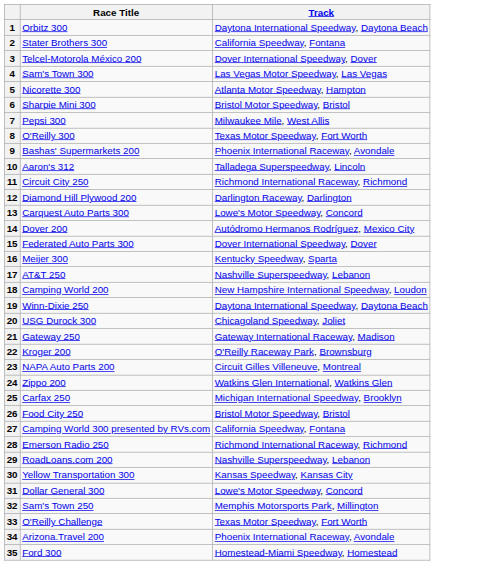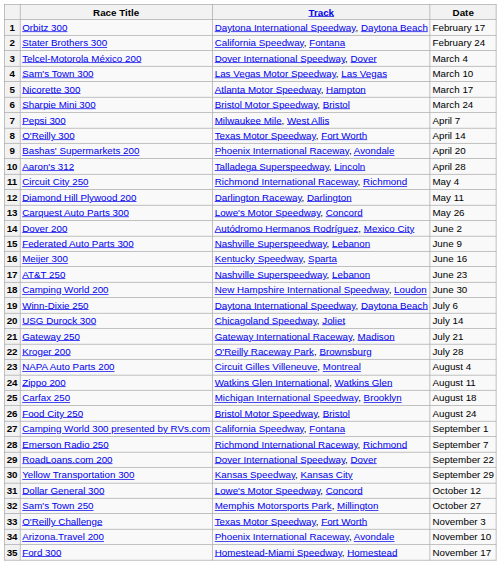 <table class="wikitable" style="font-size:85%">
 <tr>
 <th></th>
 <th>Race Title</th>
 <th><a href='#'>Track</a></th>
+<th>Date</th>
 </tr>
 <tr>
 <th>1</th>
 <td><a href='#'>Orbitz 300</a></td>
 <td><a href='#'>Daytona International Speedway</a>, <a href='#'>Daytona Beach</a></td>
+<td>February 17</td>
 </tr>
 <tr>
 <th>2</th>
 <td><a href='#'>Stater Brothers 300</a></td>
 <td><a href='#'>California Speedway</a>, <a href='#'>Fontana</a></td>
+<td>February 24</td>
 </tr>
 <tr>
 <th>3</th>
 <td><a href='#'>Telcel-Motorola México 200</a></td>
 <td><a href='#'>Dover International Speedway</a>, <a href='#'>Dover</a></td>
+<td>March 4</td>
 </tr>
 <tr>
 <th>4</th>
 <td><a href='#'>Sam's Town 300</a></td>
 <td><a href='#'>Las Vegas Motor Speedway</a>, <a href='#'>Las Vegas</a></td>
+<td>March 10</td>
 </tr>
 <tr>
 <th>5</th>
 <td><a href='#'>Nicorette 300</a></td>
 <td><a href='#'>Atlanta Motor Speedway</a>, <a href='#'>Hampton</a></td>
+<td>March 17</td>
 </tr>
 <tr>
 <th>6</th>
 <td><a href='#'>Sharpie Mini 300</a></td>
 <td><a href='#'>Bristol Motor Speedway</a>, <a href='#'>Bristol</a></td>
+<td>March 24</td>
 </tr>
 <tr>
 <th>7</th>
 <td><a href='#'>Pepsi 300</a></td>
 <td><a href='#'>Milwaukee Mile</a>, <a href='#'>West Allis</a></td>
+<td>April 7</td>
 </tr>
 <tr>
 <th>8</th>
 <td><a href='#'>O'Reilly 300</a></td>
 <td><a href='#'>Texas Motor Speedway</a>, <a href='#'>Fort Worth</a></td>
+<td>April 14</td>
 </tr>
 <tr>
 <th>9</th>
 <td><a href='#'>Bashas' Supermarkets 200</a></td>
 <td><a href='#'>Phoenix International Raceway</a>, <a href='#'>Avondale</a></td>
+<td>April 20</td>
 </tr>
 <tr>
 <th>10</th>
 <td><a href='#'>Aaron's 312</a></td>
 <td><a href='#'>Talladega Superspeedway</a>, <a href='#'>Lincoln</a></td>
+<td>April 28</td>
 </tr>
 <tr>
 <th>11</th>
 <td><a href='#'>Circuit City 250</a></td>
 <td><a href='#'>Richmond International Raceway</a>, <a href='#'>Richmond</a></td>
+<td>May 4</td>
 </tr>
 <tr>
 <th>12</th>
 <td><a href='#'>Diamond Hill Plywood 200</a></td>
 <td><a href='#'>Darlington Raceway</a>, <a href='#'>Darlington</a></td>
+<td>May 11</td>
 </tr>
 <tr>
 <th>13</th>
 <td><a href='#'>Carquest Auto Parts 300</a></td>
 <td><a href='#'>Lowe's Motor Speedway</a>, <a href='#'>Concord</a></td>
+<td>May 26</td>
 </tr>
 <tr>
 <th>14</th>
 <td><a href='#'>Dover 200</a></td>
 <td><a href='#'>Autódromo Hermanos Rodríguez</a>, <a href='#'>Mexico City</a></td>
+<td>June 2</td>
 </tr>
 <tr>
 <th>15</th>
 <td><a href='#'>Federated Auto Parts 300</a></td>
-<td><a href='#'>Dover International Speedway</a>, <a href='#'>Dover</a></td>
+<td><a href='#'>Nashville Superspeedway</a>, <a href='#'>Lebanon</a></td>
+<td>June 9</td>
 </tr>
 <tr>
 <th>16</th>
 <td><a href='#'>Meijer 300</a></td>
 <td><a href='#'>Kentucky Speedway</a>, <a href='#'>Sparta</a></td>
+<td>June 16</td>
 </tr>
 <tr>
 <th>17</th>
 <td><a href='#'>AT&T 250</a></td>
 <td><a href='#'>Nashville Superspeedway</a>, <a href='#'>Lebanon</a></td>
+<td>June 23</td>
 </tr>
 <tr>
 <th>18</th>
 <td><a href='#'>Camping World 200</a></td>
 <td><a href='#'>New Hampshire International Speedway</a>, <a href='#'>Loudon</a></td>
+<td>June 30</td>
 </tr>
 <tr>
 <th>19</th>
 <td><a href='#'>Winn-Dixie 250</a></td>
 <td><a href='#'>Daytona International Speedway</a>, <a href='#'>Daytona Beach</a></td>
+<td>July 6</td>
 </tr>
 <tr>
 <th>20</th>
 <td><a href='#'>USG Durock 300</a></td>
 <td><a href='#'>Chicagoland Speedway</a>, <a href='#'>Joliet</a></td>
+<td>July 14</td>
 </tr>
 <tr>
 <th>21</th>
 <td><a href='#'>Gateway 250</a></td>
 <td><a href='#'>Gateway International Raceway</a>, <a href='#'>Madison</a></td>
+<td>July 21</td>
 </tr>
 <tr>
 <th>22</th>
 <td><a href='#'>Kroger 200</a></td>
 <td><a href='#'>O'Reilly Raceway Park</a>, <a href='#'>Brownsburg</a></td>
+<td>July 28</td>
 </tr>
 <tr>
 <th>23</th>
 <td><a href='#'>NAPA Auto Parts 200</a></td>
 <td><a href='#'>Circuit Gilles Villeneuve</a>, <a href='#'>Montreal</a></td>
+<td>August 4</td>
 </tr>
 <tr>
 <th>24</th>
 <td><a href='#'>Zippo 200</a></td>
 <td><a href='#'>Watkins Glen International</a>, <a href='#'>Watkins Glen</a></td>
+<td>August 11</td>
 </tr>
 <tr>
 <th>25</th>
 <td><a href='#'>Carfax 250</a></td>
 <td><a href='#'>Michigan International Speedway</a>, <a href='#'>Brooklyn</a></td>
+<td>August 18</td>
 </tr>
 <tr>
 <th>26</th>
 <td><a href='#'>Food City 250</a></td>
 <td><a href='#'>Bristol Motor Speedway</a>, <a href='#'>Bristol</a></td>
+<td>August 24</td>
 </tr>
 <tr>
 <th>27</th>
 <td><a href='#'>Camping World 300 presented by RVs.com</a></td>
 <td><a href='#'>California Speedway</a>, <a href='#'>Fontana</a></td>
+<td>September 1</td>
 </tr>
 <tr>
 <th>28</th>
 <td><a href='#'>Emerson Radio 250</a></td>
 <td><a href='#'>Richmond International Raceway</a>, <a href='#'>Richmond</a></td>
+<td>September 7</td>
 </tr>
 <tr>
 <th>29</th>
 <td><a href='#'>RoadLoans.com 200</a></td>
-<td><a href='#'>Nashville Superspeedway</a>, <a href='#'>Lebanon</a></td>
+<td><a href='#'>Dover International Speedway</a>, <a href='#'>Dover</a></td>
+<td>September 22</td>
 </tr>
 <tr>
 <th>30</th>
 <td><a href='#'>Yellow Transportation 300</a></td>
 <td><a href='#'>Kansas Speedway</a>, <a href='#'>Kansas City</a></td>
+<td>September 29</td>
 </tr>
 <tr>
 <th>31</th>
 <td><a href='#'>Dollar General 300</a></td>
 <td><a href='#'>Lowe's Motor Speedway</a>, <a href='#'>Concord</a></td>
+<td>October 12</td>
 </tr>
 <tr>
 <th>32</th>
 <td><a href='#'>Sam's Town 250</a></td>
 <td><a href='#'>Memphis Motorsports Park</a>, <a href='#'>Millington</a></td>
+<td>October 27</td>
 </tr>
 <tr>
 <th>33</th>
 <td><a href='#'>O'Reilly Challenge</a></td>
 <td><a href='#'>Texas Motor Speedway</a>, <a href='#'>Fort Worth</a></td>
+<td>November 3</td>
 </tr>
 <tr>
 <th>34</th>
 <td><a href='#'>Arizona.Travel 200</a></td>
 <td><a href='#'>Phoenix International Raceway</a>, <a href='#'>Avondale</a></td>
+<td>November 10</td>
 </tr>
 <tr>
 <th>35</th>
 <td><a href='#'>Ford 300</a></td>
 <td><a href='#'>Homestead-Miami Speedway</a>, <a href='#'>Homestead</a></td>
+<td>November 17</td>
 </tr>
 </table>
